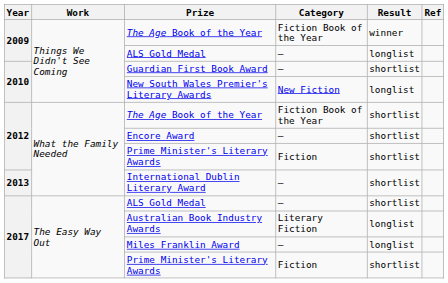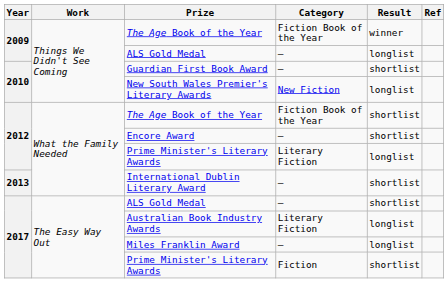 <table class="wikitable">
 <tr>
 <th>Year</th>
 <th>Work</th>
 <th>Prize</th>
 <th>Category</th>
 <th>Result</th>
 <th>Ref</th>
 </tr>
 <tr>
 <th rowspan="2">2009</th>
 <td rowspan="4"><em>Things We Didn't See Coming</em></td>
 <td><a href='#'><em>The Age</em> Book of the Year</a></td>
 <td>Fiction Book of the Year</td>
 <td>winner</td>
 <td></td>
 </tr>
 <tr>
 <td><a href='#'>ALS Gold Medal</a></td>
 <td>—</td>
 <td>longlist</td>
 <td></td>
 </tr>
 <tr>
 <th rowspan="2">2010</th>
 <td><a href='#'>Guardian First Book Award</a></td>
 <td>—</td>
 <td>shortlist</td>
 <td></td>
 </tr>
 <tr>
 <td><a href='#'>New South Wales Premier's Literary Awards</a></td>
 <td><a href='#'>New Fiction</a></td>
 <td>longlist</td>
 <td></td>
 </tr>
 <tr>
 <th rowspan="3">2012</th>
 <td rowspan="4"><em>What the Family Needed</em></td>
 <td><a href='#'><em>The Age</em> Book of the Year</a></td>
 <td>Fiction Book of the Year</td>
 <td>shortlist</td>
 <td></td>
 </tr>
 <tr>
 <td><a href='#'>Encore Award</a></td>
 <td>—</td>
 <td>shortlist</td>
 <td></td>
 </tr>
 <tr>
 <td><a href='#'>Prime Minister's Literary Awards</a></td>
-<td>Fiction</td>
-<td>shortlist</td>
+<td>Literary Fiction</td>
+<td>longlist</td>
 <td></td>
 </tr>
 <tr>
 <th>2013</th>
 <td><a href='#'>International Dublin Literary Award</a></td>
 <td>—</td>
 <td>shortlist</td>
 <td></td>
 </tr>
 <tr>
 <th rowspan="4">2017</th>
 <td rowspan="4"><em>The Easy Way Out</em></td>
 <td><a href='#'>ALS Gold Medal</a></td>
 <td>—</td>
 <td>shortlist</td>
 <td></td>
 </tr>
 <tr>
 <td><a href='#'>Australian Book Industry Awards</a></td>
 <td>Literary Fiction</td>
 <td>longlist</td>
 <td></td>
 </tr>
 <tr>
 <td><a href='#'>Miles Franklin Award</a></td>
 <td>—</td>
 <td>longlist</td>
 <td></td>
 </tr>
 <tr>
 <td><a href='#'>Prime Minister's Literary Awards</a></td>
 <td>Fiction</td>
 <td>shortlist</td>
 <td></td>
 </tr>
 </table>
